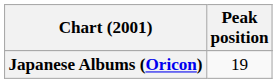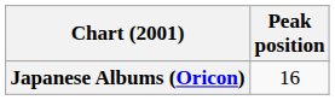 <table class="wikitable sortable plainrowheaders">
 <tr>
 <th scope="col">Chart (2001)</th>
 <th scope="col">Peak<br>position</th>
 </tr>
 <tr>
 </tr>
 <tr>
 <th scope="row">Japanese Albums (<a href='#'>Oricon</a>)</th>
-<td align="center">19</td>
+<td align="center">16</td>
 </tr>
 </table>
